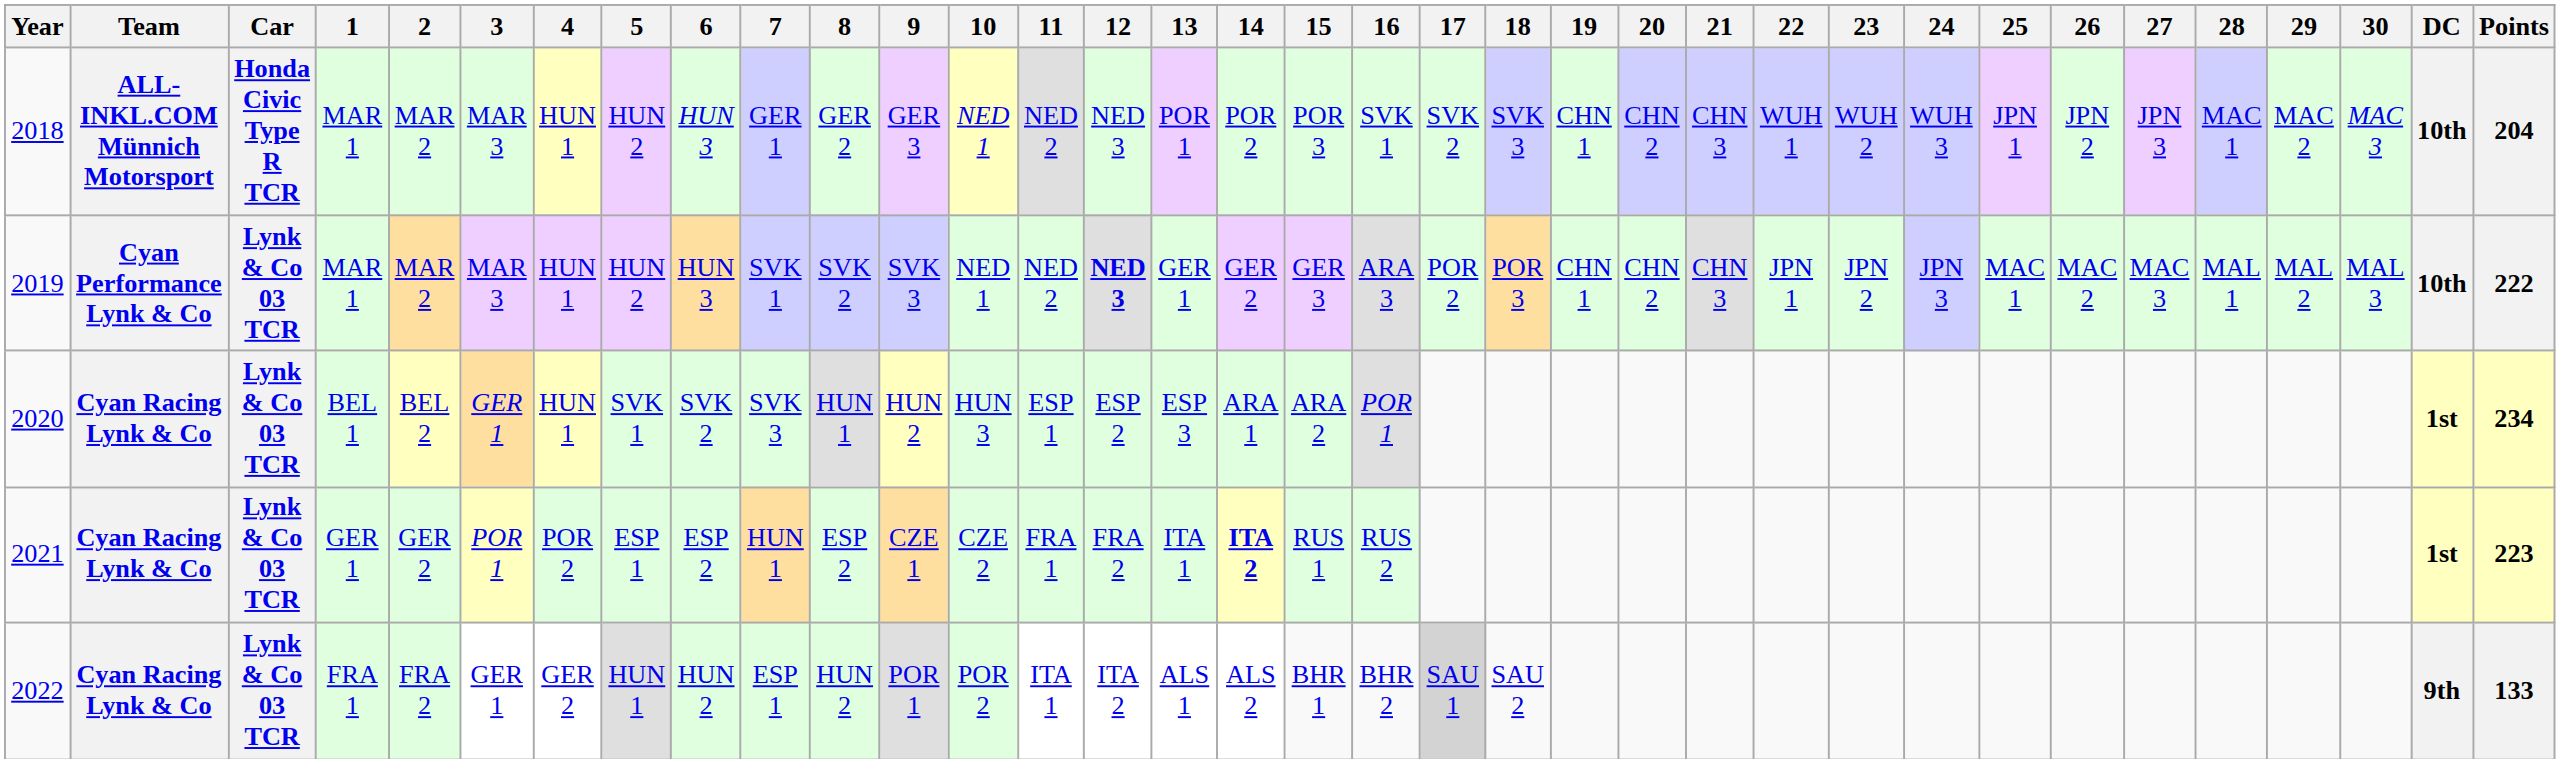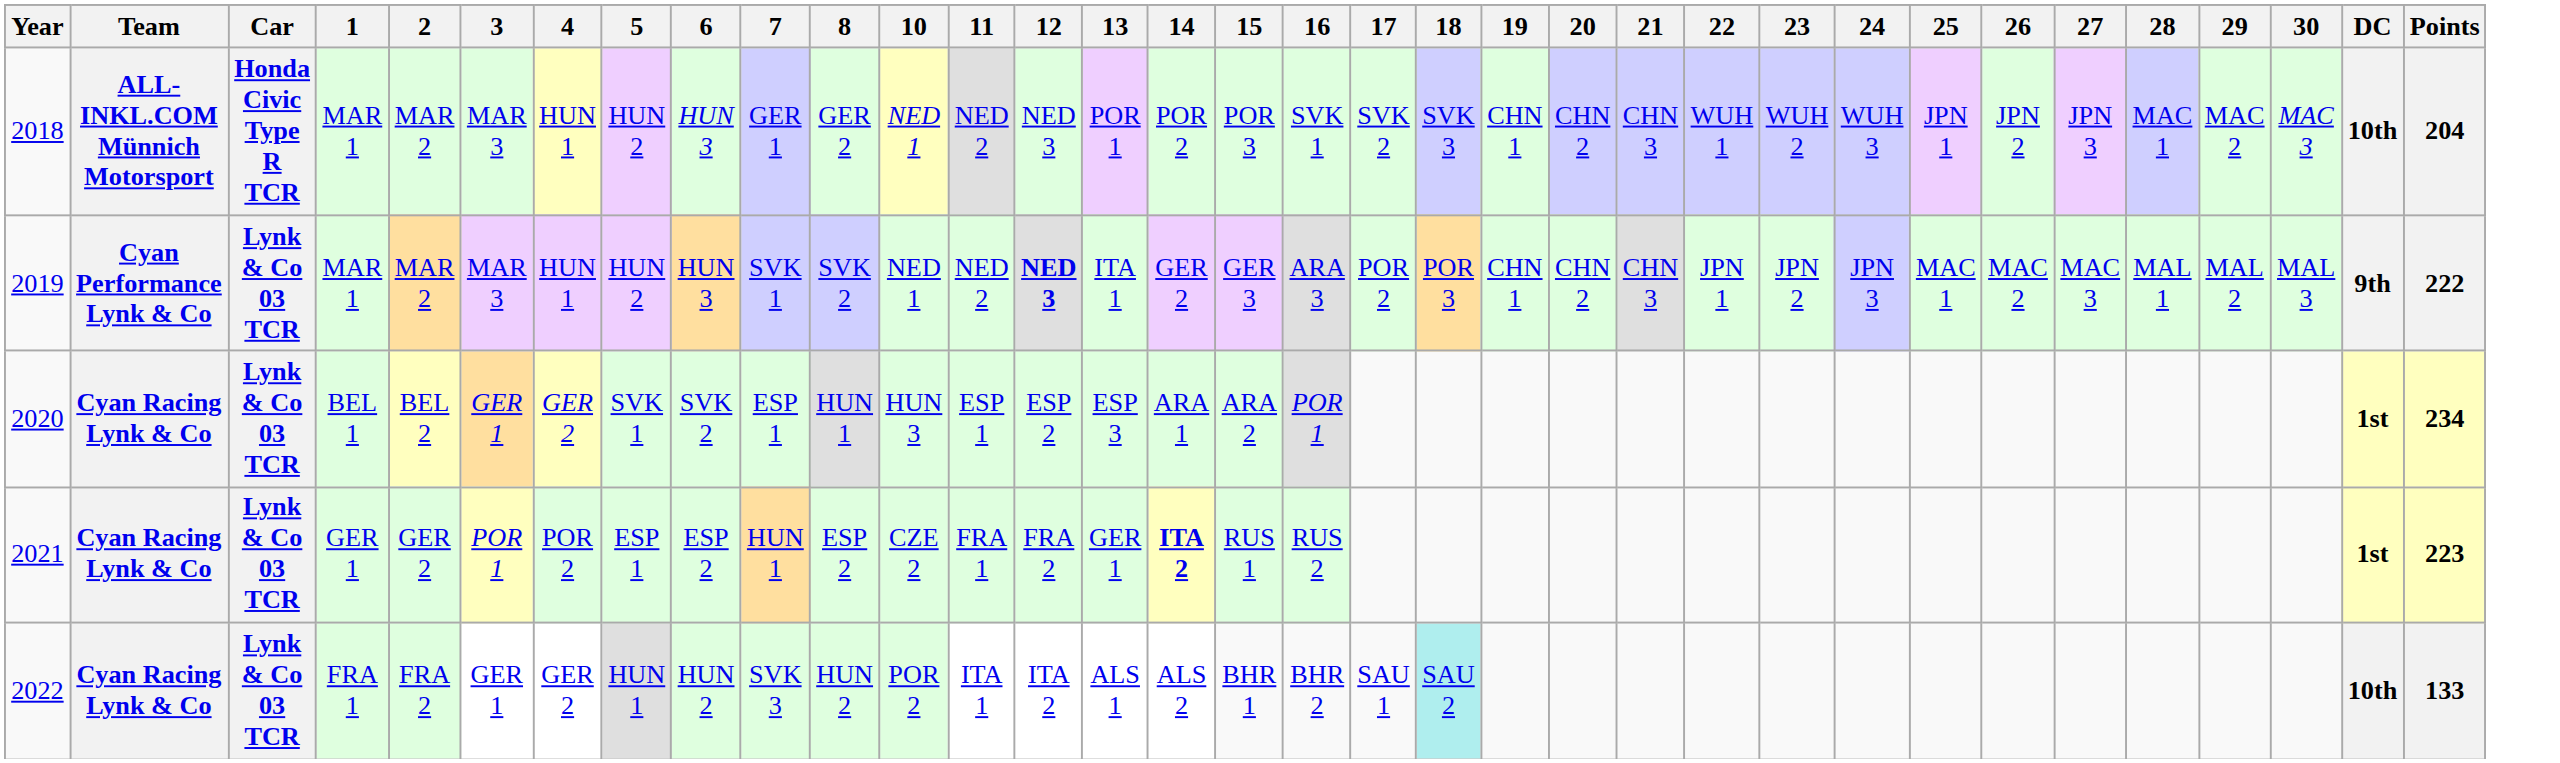 <table class="wikitable" style="text-align:center; font-size:85%">
 <tr>
 <th>Year</th>
 <th>Team</th>
 <th>Car</th>
 <th>1</th>
 <th>2</th>
 <th>3</th>
 <th>4</th>
 <th>5</th>
 <th>6</th>
 <th>7</th>
 <th>8</th>
-<th>9</th>
 <th>10</th>
 <th>11</th>
 <th>12</th>
 <th>13</th>
 <th>14</th>
 <th>15</th>
 <th>16</th>
 <th>17</th>
 <th>18</th>
 <th>19</th>
 <th>20</th>
 <th>21</th>
 <th>22</th>
 <th>23</th>
 <th>24</th>
 <th>25</th>
 <th>26</th>
 <th>27</th>
 <th>28</th>
 <th>29</th>
 <th>30</th>
 <th>DC</th>
 <th>Points</th>
 </tr>
 <tr>
 <td><a href='#'>2018</a></td>
 <th><a href='#'>ALL-INKL.COM Münnich Motorsport</a></th>
 <th><a href='#'>Honda Civic Type R TCR</a></th>
 <td style="background:#DFFFDF;"><a href='#'>MAR<br>1</a><br></td>
 <td style="background:#DFFFDF;"><a href='#'>MAR<br>2</a><br></td>
 <td style="background:#DFFFDF;"><a href='#'>MAR<br>3</a><br></td>
 <td style="background:#FFFFBF;"><a href='#'>HUN<br>1</a><br></td>
 <td style="background:#EFCFFF;"><a href='#'>HUN<br>2</a><br></td>
 <td style="background:#DFFFDF;"><em><a href='#'>HUN<br>3</a></em><br></td>
 <td style="background:#CFCFFF;"><a href='#'>GER<br>1</a><br></td>
 <td style="background:#DFFFDF;"><a href='#'>GER<br>2</a><br></td>
-<td style="background:#EFCFFF;"><a href='#'>GER<br>3</a><br></td>
 <td style="background:#FFFFBF;"><em><a href='#'>NED<br>1</a></em><br></td>
 <td style="background:#DFDFDF;"><a href='#'>NED<br>2</a><br></td>
 <td style="background:#DFFFDF;"><a href='#'>NED<br>3</a><br></td>
 <td style="background:#EFCFFF;"><a href='#'>POR<br>1</a><br></td>
 <td style="background:#DFFFDF;"><a href='#'>POR<br>2</a><br></td>
 <td style="background:#DFFFDF;"><a href='#'>POR<br>3</a><br></td>
 <td style="background:#DFFFDF;"><a href='#'>SVK<br>1</a><br></td>
 <td style="background:#DFFFDF;"><a href='#'>SVK<br>2</a><br></td>
 <td style="background:#CFCFFF;"><a href='#'>SVK<br>3</a><br></td>
 <td style="background:#DFFFDF;"><a href='#'>CHN<br>1</a><br></td>
 <td style="background:#CFCFFF;"><a href='#'>CHN<br>2</a><br></td>
 <td style="background:#CFCFFF;"><a href='#'>CHN<br>3</a><br></td>
 <td style="background:#CFCFFF;"><a href='#'>WUH<br>1</a><br></td>
 <td style="background:#CFCFFF;"><a href='#'>WUH<br>2</a><br></td>
 <td style="background:#CFCFFF;"><a href='#'>WUH<br>3</a><br></td>
 <td style="background:#EFCFFF;"><a href='#'>JPN<br>1</a><br></td>
 <td style="background:#DFFFDF;"><a href='#'>JPN<br>2</a><br></td>
 <td style="background:#EFCFFF;"><a href='#'>JPN<br>3</a><br></td>
 <td style="background:#CFCFFF;"><a href='#'>MAC<br>1</a><br></td>
 <td style="background:#DFFFDF;"><a href='#'>MAC<br>2</a><br></td>
 <td style="background:#DFFFDF;"><em><a href='#'>MAC<br>3</a></em><br></td>
 <th>10th</th>
 <th>204</th>
 </tr>
 <tr>
 <td><a href='#'>2019</a></td>
 <th><a href='#'>Cyan Performance Lynk & Co</a></th>
 <th><a href='#'>Lynk & Co 03 TCR</a></th>
 <td style="background:#DFFFDF;"><a href='#'>MAR<br>1</a><br></td>
 <td style="background:#FFDF9F;"><a href='#'>MAR<br>2</a><br></td>
 <td style="background:#EFCFFF;"><a href='#'>MAR<br>3</a><br></td>
 <td style="background:#EFCFFF;"><a href='#'>HUN<br>1</a><br></td>
 <td style="background:#EFCFFF;"><a href='#'>HUN<br>2</a><br></td>
 <td style="background:#FFDF9F;"><a href='#'>HUN<br>3</a><br></td>
 <td style="background:#CFCFFF;"><a href='#'>SVK<br>1</a><br></td>
 <td style="background:#CFCFFF;"><a href='#'>SVK<br>2</a><br></td>
-<td style="background:#CFCFFF;"><a href='#'>SVK<br>3</a><br></td>
 <td style="background:#DFFFDF;"><a href='#'>NED<br>1</a><br></td>
 <td style="background:#DFFFDF;"><a href='#'>NED<br>2</a><br></td>
 <td style="background:#DFDFDF;"><strong><a href='#'>NED<br>3</a></strong><br></td>
-<td style="background:#DFFFDF;"><a href='#'>GER<br>1</a><br></td>
+<td style="background:#DFFFDF;"><a href='#'>ITA<br>1</a><br></td>
 <td style="background:#EFCFFF;"><a href='#'>GER<br>2</a><br></td>
 <td style="background:#EFCFFF;"><a href='#'>GER<br>3</a><br></td>
 <td style="background:#DFDFDF;"><a href='#'>ARA<br>3</a><br></td>
 <td style="background:#DFFFDF;"><a href='#'>POR<br>2</a><br></td>
 <td style="background:#FFDF9F;"><a href='#'>POR<br>3</a><br></td>
 <td style="background:#DFFFDF;"><a href='#'>CHN<br>1</a><br></td>
 <td style="background:#DFFFDF;"><a href='#'>CHN<br>2</a><br></td>
 <td style="background:#DFDFDF;"><a href='#'>CHN<br>3</a><br></td>
 <td style="background:#DFFFDF;"><a href='#'>JPN<br>1</a><br></td>
 <td style="background:#DFFFDF;"><a href='#'>JPN<br>2</a><br></td>
 <td style="background:#CFCFFF;"><a href='#'>JPN<br>3</a><br></td>
 <td style="background:#DFFFDF;"><a href='#'>MAC<br>1</a><br></td>
 <td style="background:#DFFFDF;"><a href='#'>MAC<br>2</a><br></td>
 <td style="background:#DFFFDF;"><a href='#'>MAC<br>3</a><br></td>
 <td style="background:#DFFFDF;"><a href='#'>MAL<br>1</a><br></td>
 <td style="background:#DFFFDF;"><a href='#'>MAL<br>2</a><br></td>
 <td style="background:#DFFFDF;"><a href='#'>MAL<br>3</a><br></td>
-<th>10th</th>
+<th>9th</th>
 <th>222</th>
 </tr>
 <tr>
 <td><a href='#'>2020</a></td>
 <th><a href='#'>Cyan Racing Lynk & Co</a></th>
 <th><a href='#'>Lynk & Co 03 TCR</a></th>
 <td style="background:#DFFFDF;"><a href='#'>BEL<br>1</a><br></td>
 <td style="background:#FFFFBF;"><a href='#'>BEL<br>2</a><br></td>
 <td style="background:#FFDF9F;"><em><a href='#'>GER<br>1</a></em><br></td>
-<td style="background:#FFFFBF;"><a href='#'>HUN<br>1</a><br></td>
+<td style="background:#FFFFBF;"><em><a href='#'>GER<br>2</a></em><br></td>
 <td style="background:#DFFFDF;"><a href='#'>SVK<br>1</a><br></td>
 <td style="background:#DFFFDF;"><a href='#'>SVK<br>2</a><br></td>
-<td style="background:#DFFFDF;"><a href='#'>SVK<br>3</a><br></td>
+<td style="background:#DFFFDF;"><a href='#'>ESP<br>1</a><br></td>
 <td style="background:#DFDFDF;"><a href='#'>HUN<br>1</a><br></td>
-<td style="background:#FFFFBF;"><a href='#'>HUN<br>2</a><br></td>
 <td style="background:#DFFFDF;"><a href='#'>HUN<br>3</a><br></td>
 <td style="background:#DFFFDF;"><a href='#'>ESP<br>1</a><br></td>
 <td style="background:#DFFFDF;"><a href='#'>ESP<br>2</a><br></td>
 <td style="background:#DFFFDF;"><a href='#'>ESP<br>3</a><br></td>
 <td style="background:#DFFFDF;"><a href='#'>ARA<br>1</a><br></td>
 <td style="background:#DFFFDF;"><a href='#'>ARA<br>2</a><br></td>
 <td style="background:#DFDFDF;"><em><a href='#'>POR<br>1</a></em><br></td>
 <td></td>
 <td></td>
 <td></td>
 <td></td>
 <td></td>
 <td></td>
 <td></td>
 <td></td>
 <td></td>
 <td></td>
 <td></td>
 <td></td>
 <td></td>
 <td></td>
 <th style="background:#FFFFBF;">1st</th>
 <th style="background:#FFFFBF;">234</th>
 </tr>
 <tr>
 <td><a href='#'>2021</a></td>
 <th><a href='#'>Cyan Racing Lynk & Co</a></th>
 <th><a href='#'>Lynk & Co 03 TCR</a></th>
 <td style="background:#DFFFDF;"><a href='#'>GER<br>1</a><br></td>
 <td style="background:#DFFFDF;"><a href='#'>GER<br>2</a><br></td>
 <td style="background:#FFFFBF;"><em><a href='#'>POR<br>1</a></em><br></td>
 <td style="background:#DFFFDF;"><a href='#'>POR<br>2</a><br></td>
 <td style="background:#DFFFDF;"><a href='#'>ESP<br>1</a><br></td>
 <td style="background:#DFFFDF;"><a href='#'>ESP<br>2</a><br></td>
 <td style="background:#FFDF9F;"><a href='#'>HUN<br>1</a><br></td>
 <td style="background:#DFFFDF;"><a href='#'>ESP<br>2</a><br></td>
-<td style="background:#FFDF9F;"><a href='#'>CZE<br>1</a><br></td>
 <td style="background:#DFFFDF;"><a href='#'>CZE<br>2</a><br></td>
 <td style="background:#DFFFDF;"><a href='#'>FRA<br>1</a><br></td>
 <td style="background:#DFFFDF;"><a href='#'>FRA<br>2</a><br></td>
-<td style="background:#DFFFDF;"><a href='#'>ITA<br>1</a><br></td>
+<td style="background:#DFFFDF;"><a href='#'>GER<br>1</a><br></td>
 <td style="background:#FFFFBF;"><strong><a href='#'>ITA<br>2</a></strong><br></td>
 <td style="background:#DFFFDF;"><a href='#'>RUS<br>1</a><br></td>
 <td style="background:#DFFFDF;"><a href='#'>RUS<br>2</a><br></td>
 <td></td>
 <td></td>
 <td></td>
 <td></td>
 <td></td>
 <td></td>
 <td></td>
 <td></td>
 <td></td>
 <td></td>
 <td></td>
 <td></td>
 <td></td>
 <td></td>
 <th style="background:#FFFFBF;">1st</th>
 <th style="background:#FFFFBF;">223</th>
 </tr>
 <tr>
 <td><a href='#'>2022</a></td>
 <th><a href='#'>Cyan Racing Lynk & Co</a></th>
 <th><a href='#'>Lynk & Co 03 TCR</a></th>
 <td style="background:#DFFFDF;"><a href='#'>FRA<br>1</a><br></td>
 <td style="background:#DFFFDF;"><a href='#'>FRA<br>2</a><br></td>
 <td style="background:#FFFFFF;"><a href='#'>GER<br>1</a><br></td>
 <td style="background:#FFFFFF;"><a href='#'>GER<br>2</a><br></td>
 <td style="background:#DFDFDF;"><a href='#'>HUN<br>1</a><br></td>
 <td style="background:#DFFFDF;"><a href='#'>HUN<br>2</a><br></td>
-<td style="background:#DFFFDF;"><a href='#'>ESP<br>1</a><br></td>
+<td style="background:#DFFFDF;"><a href='#'>SVK<br>3</a><br></td>
 <td style="background:#DFFFDF;"><a href='#'>HUN<br>2</a><br></td>
-<td style="background:#DFDFDF;"><a href='#'>POR<br>1</a><br></td>
 <td style="background:#DFFFDF;"><a href='#'>POR<br>2</a><br></td>
 <td style="background:#FFFFFF;"><a href='#'>ITA<br>1</a><br></td>
 <td style="background:#FFFFFF;"><a href='#'>ITA<br>2</a><br></td>
 <td style="background:#FFFFFF;"><a href='#'>ALS<br>1</a><br></td>
 <td style="background:#FFFFFF;"><a href='#'>ALS<br>2</a><br></td>
 <td><a href='#'>BHR<br>1</a></td>
 <td><a href='#'>BHR<br>2</a></td>
-<td style="background: lightgrey;"><a href='#'>SAU<br>1</a></td>
-<td><a href='#'>SAU<br>2</a></td>
+<td><a href='#'>SAU<br>1</a></td>
+<td style="background: paleturquoise;"><a href='#'>SAU<br>2</a></td>
 <td></td>
 <td></td>
 <td></td>
 <td></td>
 <td></td>
 <td></td>
 <td></td>
 <td></td>
 <td></td>
 <td></td>
 <td></td>
 <td></td>
-<th>9th</th>
+<th>10th</th>
 <th>133</th>
 </tr>
 </table>
